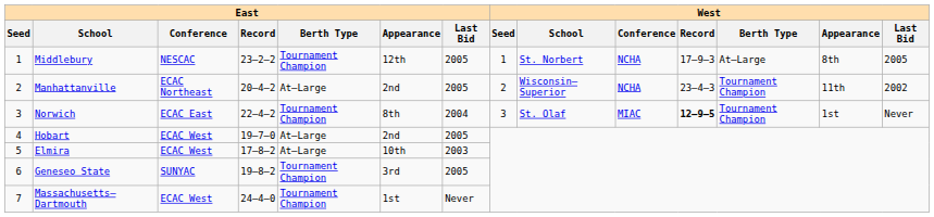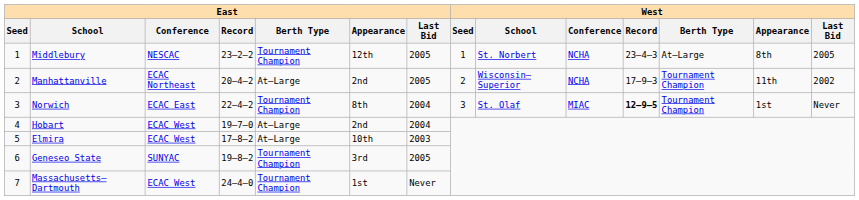 <table class="wikitable">
 <tr>
 <th colspan="7" style="background:#ffdead;">East</th>
 <th colspan="7" style="background:#ffdead;">West</th>
 </tr>
 <tr>
 <th>Seed</th>
 <th>School</th>
 <th>Conference</th>
 <th>Record</th>
 <th>Berth Type</th>
 <th>Appearance</th>
 <th>Last Bid</th>
 <th>Seed</th>
 <th>School</th>
 <th>Conference</th>
 <th>Record</th>
 <th>Berth Type</th>
 <th>Appearance</th>
 <th>Last Bid</th>
 </tr>
 <tr>
 <td align=center>1</td>
 <td><a href='#'>Middlebury</a></td>
 <td><a href='#'>NESCAC</a></td>
 <td>23–2–2</td>
 <td><a href='#'>Tournament Champion</a></td>
 <td>12th</td>
 <td>2005</td>
 <td align=center>1</td>
 <td><a href='#'>St. Norbert</a></td>
 <td><a href='#'>NCHA</a></td>
-<td>17–9–3</td>
+<td>23–4–3</td>
 <td>At–Large</td>
 <td>8th</td>
 <td>2005</td>
 </tr>
 <tr>
 <td align=center>2</td>
 <td><a href='#'>Manhattanville</a></td>
 <td><a href='#'>ECAC Northeast</a></td>
 <td>20–4–2</td>
 <td>At–Large</td>
 <td>2nd</td>
 <td>2005</td>
 <td align=center>2</td>
 <td><a href='#'>Wisconsin–Superior</a></td>
 <td><a href='#'>NCHA</a></td>
-<td>23–4–3</td>
+<td>17–9–3</td>
 <td><a href='#'>Tournament Champion</a></td>
 <td>11th</td>
 <td>2002</td>
 </tr>
 <tr>
 <td align=center>3</td>
 <td><a href='#'>Norwich</a></td>
 <td><a href='#'>ECAC East</a></td>
 <td>22–4–2</td>
 <td><a href='#'>Tournament Champion</a></td>
 <td>8th</td>
 <td>2004</td>
 <td align=center>3</td>
 <td><a href='#'>St. Olaf</a></td>
 <td><a href='#'>MIAC</a></td>
 <td><strong>12–9–5</strong></td>
 <td><a href='#'>Tournament Champion</a></td>
 <td>1st</td>
 <td>Never</td>
 </tr>
 <tr>
 <td align=center>4</td>
 <td><a href='#'>Hobart</a></td>
 <td><a href='#'>ECAC West</a></td>
 <td>19–7–0</td>
 <td>At–Large</td>
 <td>2nd</td>
-<td>2005</td>
+<td>2004</td>
 </tr>
 <tr>
 <td align=center>5</td>
 <td><a href='#'>Elmira</a></td>
 <td><a href='#'>ECAC West</a></td>
 <td>17–8–2</td>
 <td>At–Large</td>
 <td>10th</td>
 <td>2003</td>
 </tr>
 <tr>
 <td align=center>6</td>
 <td><a href='#'>Geneseo State</a></td>
 <td><a href='#'>SUNYAC</a></td>
 <td>19–8–2</td>
 <td><a href='#'>Tournament Champion</a></td>
 <td>3rd</td>
 <td>2005</td>
 </tr>
 <tr>
 <td align=center>7</td>
 <td><a href='#'>Massachusetts–Dartmouth</a></td>
 <td><a href='#'>ECAC West</a></td>
 <td>24–4–0</td>
 <td><a href='#'>Tournament Champion</a></td>
 <td>1st</td>
 <td>Never</td>
 </tr>
 </table>
